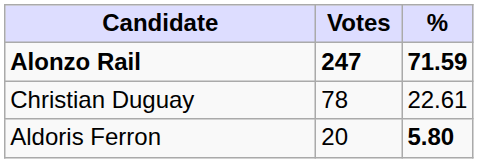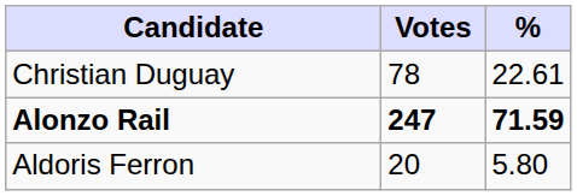 <table class="wikitable">
 <tr>
 <th style="background:#ddf; width:200px;">Candidate</th>
 <th style="background:#ddf; width:50px;">Votes</th>
 <th style="background:#ddf; width:30px;">%</th>
 </tr>
 <tr>
+<td>Christian Duguay</td>
+<td>78</td>
+<td>22.61</td>
+</tr>
+<tr>
 <td><strong>Alonzo Rail</strong></td>
 <td><strong>247</strong></td>
 <td><strong>71.59</strong></td>
 </tr>
 <tr>
-<td>Christian Duguay</td>
-<td>78</td>
-<td>22.61</td>
-</tr>
-<tr>
 <td>Aldoris Ferron</td>
 <td>20</td>
-<td><strong>5.80</strong></td>
+<td>5.80</td>
 </tr>
 </table>
